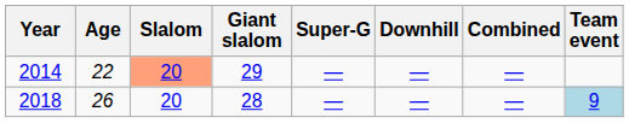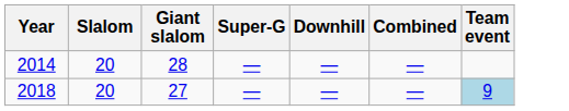 <table class=wikitable style="text-align:center">
 <tr>
 <th>  Year  </th>
-<th> Age </th>
 <th> Slalom </th>
 <th> Giant <br> slalom </th>
 <th>Super-G</th>
 <th>Downhill</th>
 <th>Combined</th>
 <th>Team<br>event</th>
 </tr>
 <tr>
 <td><a href='#'>2014</a></td>
-<td><em>22</em></td>
-<td style="background: lightsalmon;"><a href='#'>20</a></td>
-<td><a href='#'>29</a></td>
+<td><a href='#'>20</a></td>
+<td><a href='#'>28</a></td>
 <td><a href='#'>—</a></td>
 <td><a href='#'>—</a></td>
 <td><a href='#'>—</a></td>
 <td></td>
 </tr>
 <tr>
 <td><a href='#'>2018</a></td>
-<td><em>26</em></td>
 <td><a href='#'>20</a></td>
-<td><a href='#'>28</a></td>
+<td><a href='#'>27</a></td>
 <td><a href='#'>—</a></td>
 <td><a href='#'>—</a></td>
 <td><a href='#'>—</a></td>
 <td style="background: lightblue;"><a href='#'>9</a></td>
 </tr>
 </table>
